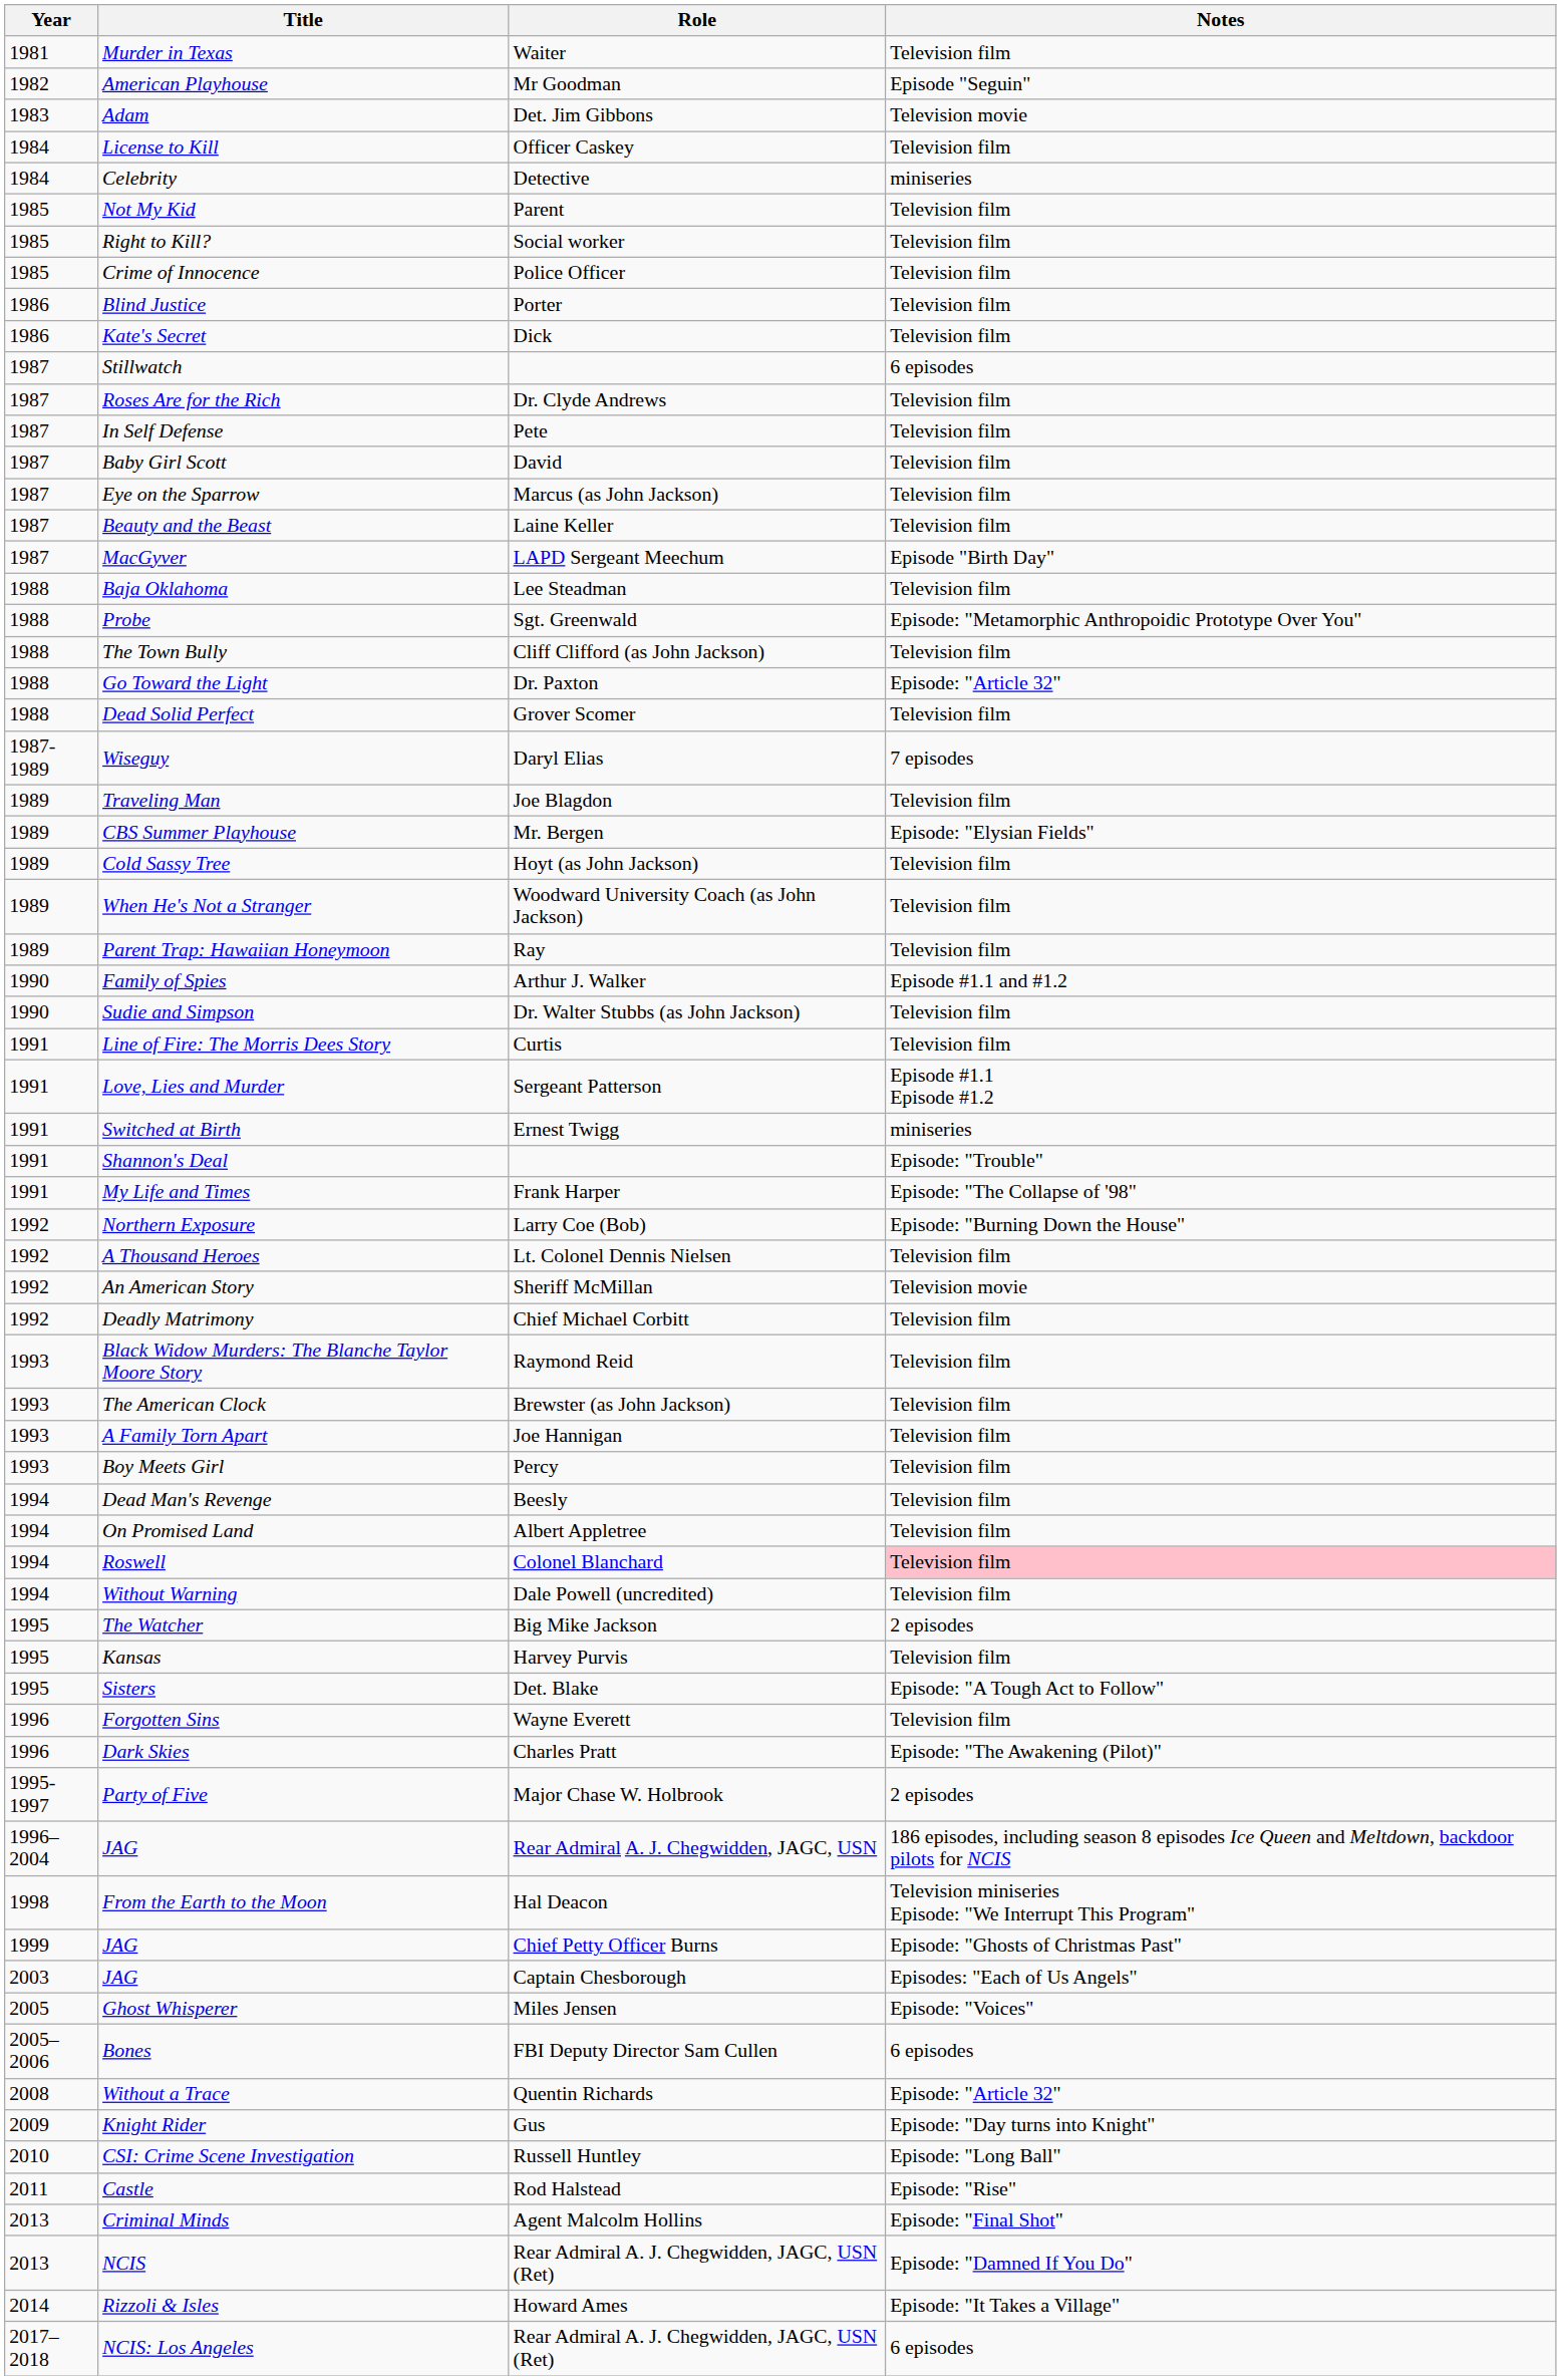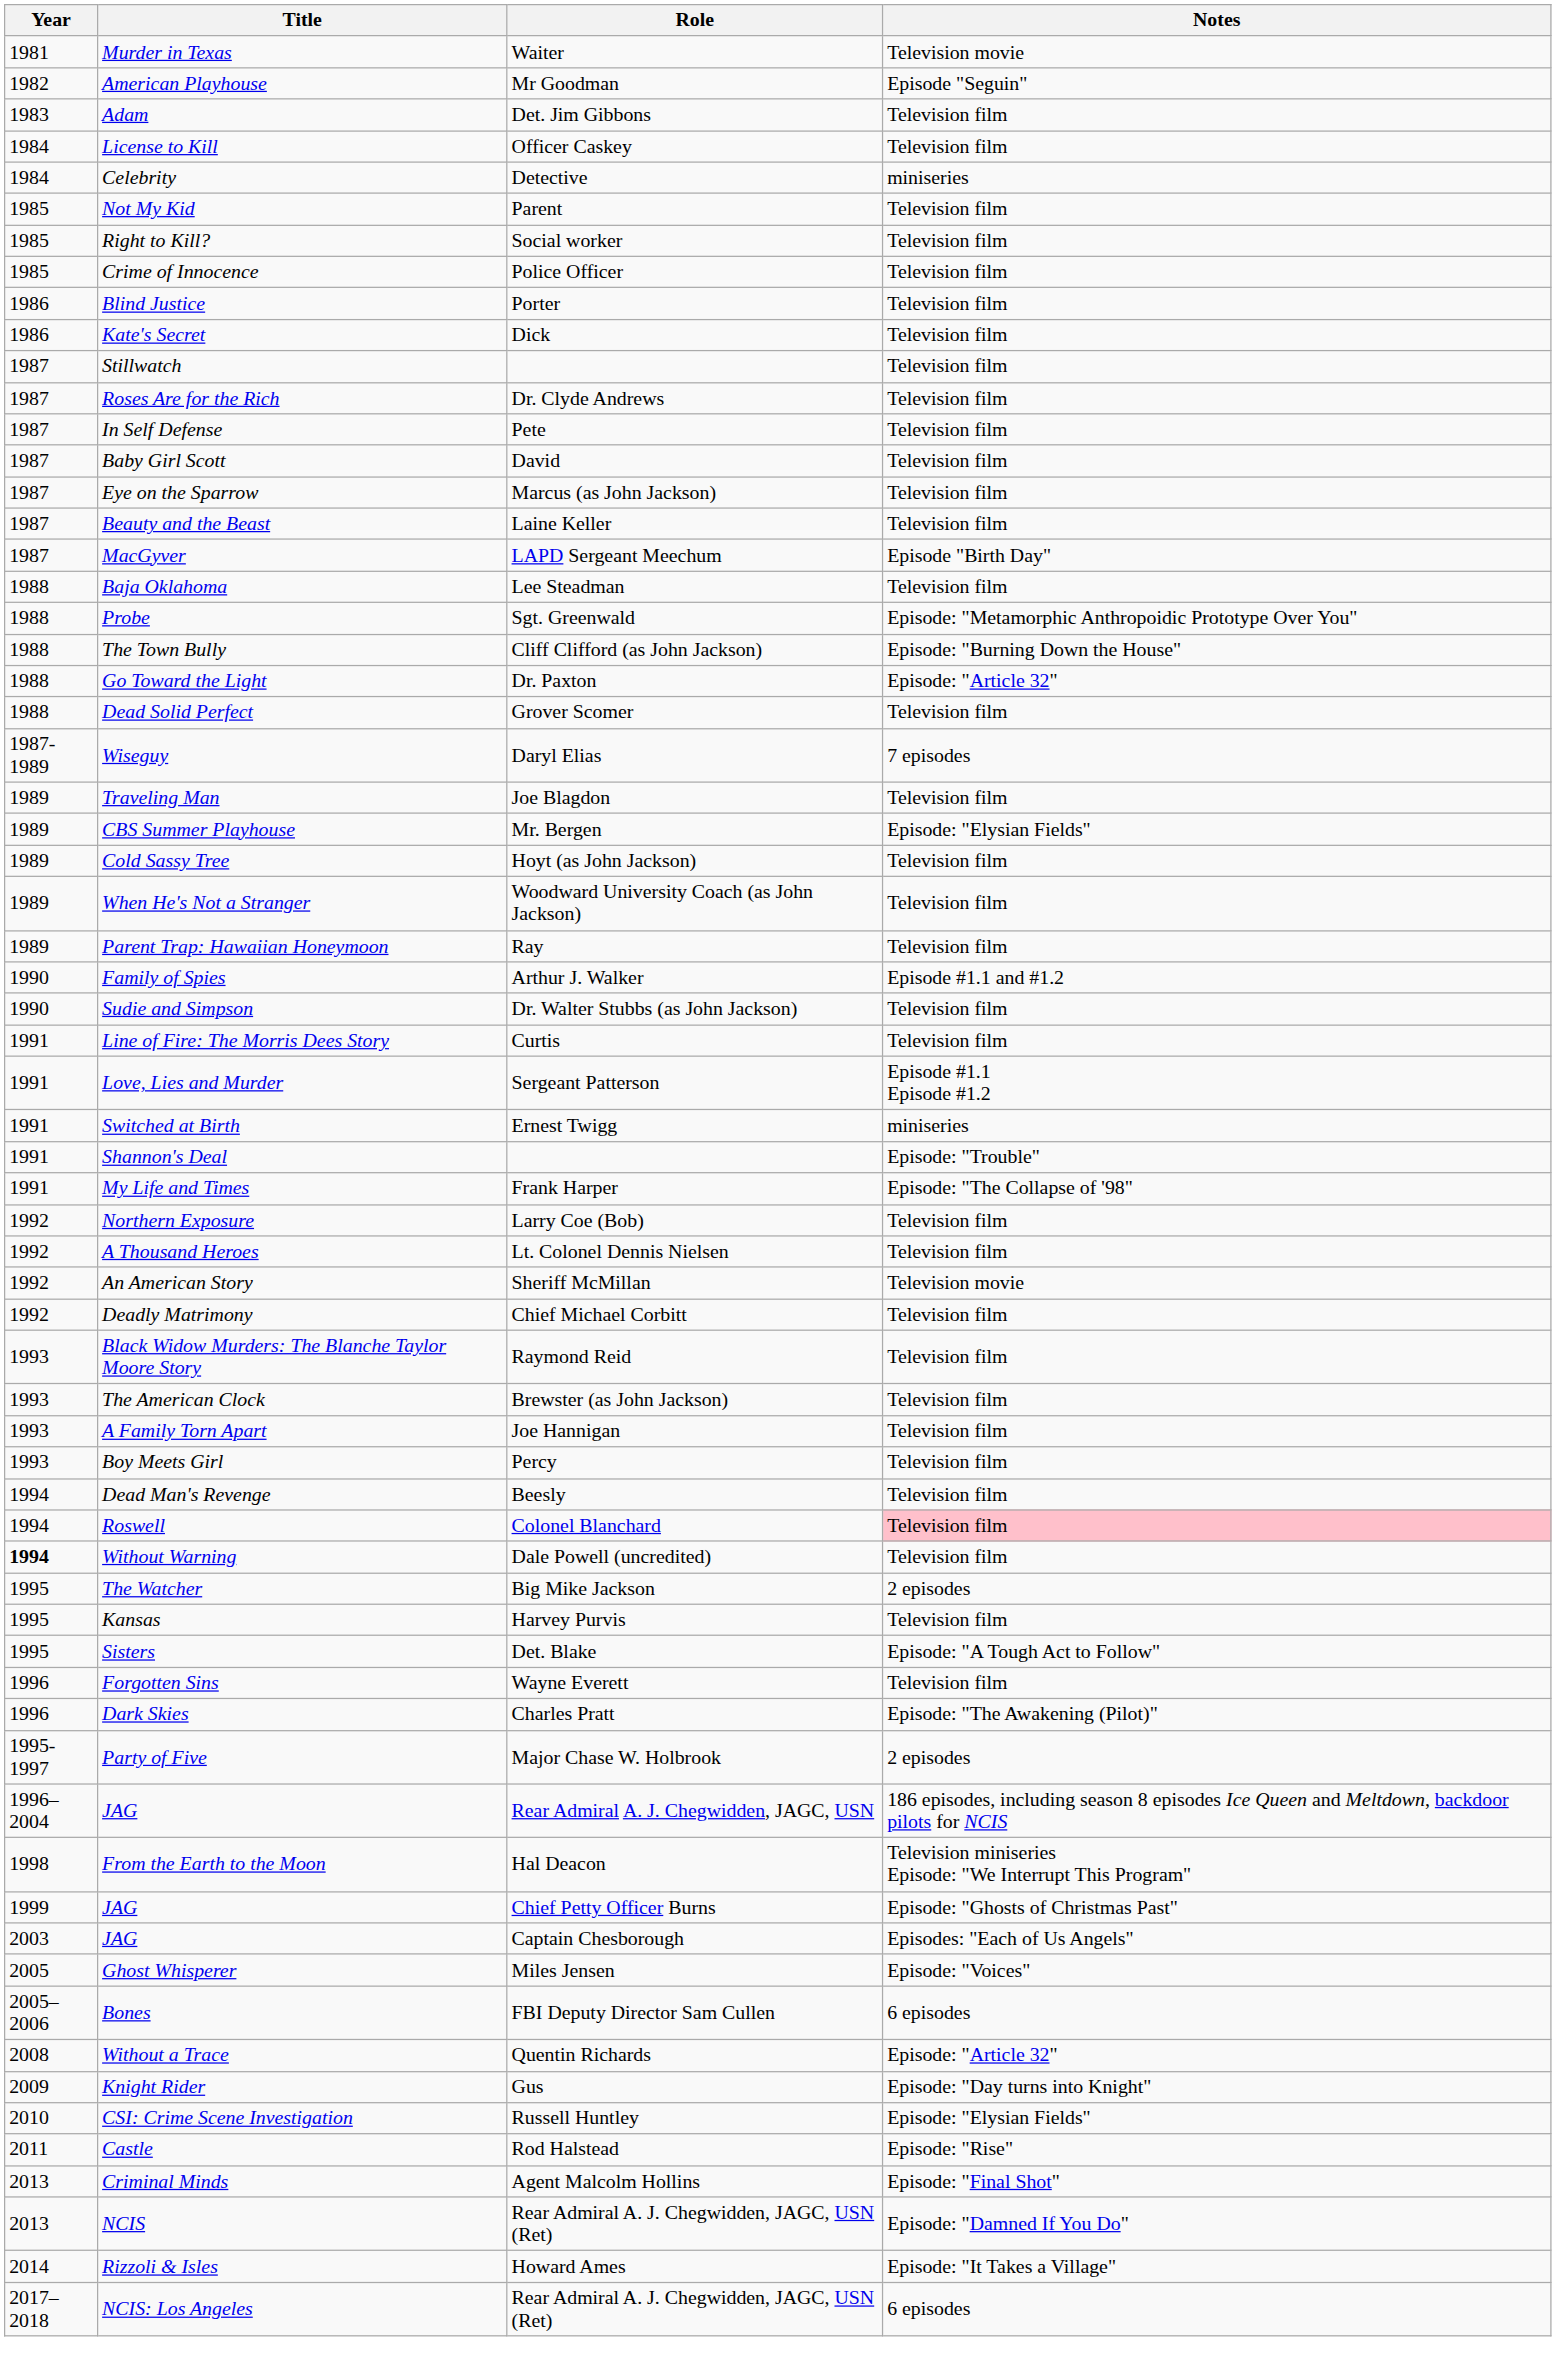 <table class="wikitable sortable">
 <tr>
 <th>Year</th>
 <th>Title</th>
 <th>Role</th>
 <th>Notes</th>
 </tr>
 <tr>
 <td>1981</td>
 <td><em><a href='#'>Murder in Texas</a></em></td>
 <td>Waiter</td>
-<td>Television film</td>
+<td>Television movie</td>
 </tr>
 <tr>
 <td>1982</td>
 <td><em><a href='#'>American Playhouse</a></em></td>
 <td>Mr Goodman</td>
 <td>Episode "Seguin"</td>
 </tr>
 <tr>
 <td>1983</td>
 <td><em><a href='#'>Adam</a></em></td>
 <td>Det. Jim Gibbons</td>
-<td>Television movie</td>
+<td>Television film</td>
 </tr>
 <tr>
 <td>1984</td>
 <td><em><a href='#'>License to Kill</a></em></td>
 <td>Officer Caskey</td>
 <td>Television film</td>
 </tr>
 <tr>
 <td>1984</td>
 <td><em>Celebrity</em></td>
 <td>Detective</td>
 <td>miniseries</td>
 </tr>
 <tr>
 <td>1985</td>
 <td><em><a href='#'>Not My Kid</a></em></td>
 <td>Parent</td>
 <td>Television film</td>
 </tr>
 <tr>
 <td>1985</td>
 <td><em>Right to Kill?</em></td>
 <td>Social worker</td>
 <td>Television film</td>
 </tr>
 <tr>
 <td>1985</td>
 <td><em>Crime of Innocence</em></td>
 <td>Police Officer</td>
 <td>Television film</td>
 </tr>
 <tr>
 <td>1986</td>
 <td><em><a href='#'>Blind Justice</a></em></td>
 <td>Porter</td>
 <td>Television film</td>
 </tr>
 <tr>
 <td>1986</td>
 <td><em><a href='#'>Kate's Secret</a></em></td>
 <td>Dick</td>
 <td>Television film</td>
 </tr>
 <tr>
 <td>1987</td>
 <td><em>Stillwatch</em></td>
 <td></td>
-<td>6 episodes</td>
+<td>Television film</td>
 </tr>
 <tr>
 <td>1987</td>
 <td><em><a href='#'>Roses Are for the Rich</a></em></td>
 <td>Dr. Clyde Andrews</td>
 <td>Television film</td>
 </tr>
 <tr>
 <td>1987</td>
 <td><em>In Self Defense</em></td>
 <td>Pete</td>
 <td>Television film</td>
 </tr>
 <tr>
 <td>1987</td>
 <td><em>Baby Girl Scott</em></td>
 <td>David</td>
 <td>Television film</td>
 </tr>
 <tr>
 <td>1987</td>
 <td><em>Eye on the Sparrow</em></td>
 <td>Marcus (as John Jackson)</td>
 <td>Television film</td>
 </tr>
 <tr>
 <td>1987</td>
 <td><em><a href='#'>Beauty and the Beast</a></em></td>
 <td>Laine Keller</td>
 <td>Television film</td>
 </tr>
 <tr>
 <td>1987</td>
 <td><em><a href='#'>MacGyver</a></em></td>
 <td><a href='#'>LAPD</a> Sergeant Meechum</td>
 <td>Episode "Birth Day"</td>
 </tr>
 <tr>
 <td>1988</td>
 <td><em><a href='#'>Baja Oklahoma</a></em></td>
 <td>Lee Steadman</td>
 <td>Television film</td>
 </tr>
 <tr>
 <td>1988</td>
 <td><em><a href='#'>Probe</a></em></td>
 <td>Sgt. Greenwald</td>
 <td>Episode: "Metamorphic Anthropoidic Prototype Over You"</td>
 </tr>
 <tr>
 <td>1988</td>
 <td><em>The Town Bully</em></td>
 <td>Cliff Clifford (as John Jackson)</td>
-<td>Television film</td>
+<td>Episode: "Burning Down the House"</td>
 </tr>
 <tr>
 <td>1988</td>
 <td><em><a href='#'>Go Toward the Light</a></em></td>
 <td>Dr. Paxton</td>
 <td>Episode: "<a href='#'>Article 32</a>"</td>
 </tr>
 <tr>
 <td>1988</td>
 <td><em><a href='#'>Dead Solid Perfect</a></em></td>
 <td>Grover Scomer</td>
 <td>Television film</td>
 </tr>
 <tr>
 <td>1987-1989</td>
 <td><em><a href='#'>Wiseguy</a></em></td>
 <td>Daryl Elias</td>
 <td>7 episodes</td>
 </tr>
 <tr>
 <td>1989</td>
 <td><em><a href='#'>Traveling Man</a></em></td>
 <td>Joe Blagdon</td>
 <td>Television film</td>
 </tr>
 <tr>
 <td>1989</td>
 <td><em><a href='#'>CBS Summer Playhouse</a></em></td>
 <td>Mr. Bergen</td>
 <td>Episode: "Elysian Fields"</td>
 </tr>
 <tr>
 <td>1989</td>
 <td><em><a href='#'>Cold Sassy Tree</a></em></td>
 <td>Hoyt (as John Jackson)</td>
 <td>Television film</td>
 </tr>
 <tr>
 <td>1989</td>
 <td><em><a href='#'>When He's Not a Stranger</a></em></td>
 <td>Woodward University Coach (as John Jackson)</td>
 <td>Television film</td>
 </tr>
 <tr>
 <td>1989</td>
 <td><em><a href='#'>Parent Trap: Hawaiian Honeymoon</a></em></td>
 <td>Ray</td>
 <td>Television film</td>
 </tr>
 <tr>
 <td>1990</td>
 <td><em><a href='#'>Family of Spies</a></em></td>
 <td>Arthur J. Walker</td>
 <td>Episode #1.1 and #1.2</td>
 </tr>
 <tr>
 <td>1990</td>
 <td><em><a href='#'>Sudie and Simpson</a></em></td>
 <td>Dr. Walter Stubbs (as John Jackson)</td>
 <td>Television film</td>
 </tr>
 <tr>
 <td>1991</td>
 <td><em><a href='#'>Line of Fire: The Morris Dees Story</a></em></td>
 <td>Curtis</td>
 <td>Television film</td>
 </tr>
 <tr>
 <td>1991</td>
 <td><em><a href='#'>Love, Lies and Murder</a></em></td>
 <td>Sergeant Patterson</td>
 <td>Episode #1.1<br>Episode #1.2</td>
 </tr>
 <tr>
 <td>1991</td>
 <td><em><a href='#'>Switched at Birth</a></em></td>
 <td>Ernest Twigg</td>
 <td>miniseries</td>
 </tr>
 <tr>
 <td>1991</td>
 <td><em><a href='#'>Shannon's Deal</a></em></td>
 <td></td>
 <td>Episode: "Trouble"</td>
 </tr>
 <tr>
 <td>1991</td>
 <td><em><a href='#'>My Life and Times</a></em></td>
 <td>Frank Harper</td>
 <td>Episode: "The Collapse of '98"</td>
 </tr>
 <tr>
 <td>1992</td>
 <td><em><a href='#'>Northern Exposure</a></em></td>
 <td>Larry Coe (Bob)</td>
-<td>Episode: "Burning Down the House"</td>
+<td>Television film</td>
 </tr>
 <tr>
 <td>1992</td>
 <td><em><a href='#'>A Thousand Heroes</a></em></td>
 <td>Lt. Colonel Dennis Nielsen</td>
 <td>Television film</td>
 </tr>
 <tr>
 <td>1992</td>
 <td><em>An American Story</em></td>
 <td>Sheriff McMillan</td>
 <td>Television movie</td>
 </tr>
 <tr>
 <td>1992</td>
 <td><em>Deadly Matrimony</em></td>
 <td>Chief Michael Corbitt</td>
 <td>Television film</td>
 </tr>
 <tr>
 <td>1993</td>
 <td><em><a href='#'>Black Widow Murders: The Blanche Taylor Moore Story</a></em></td>
 <td>Raymond Reid</td>
 <td>Television film</td>
 </tr>
 <tr>
 <td>1993</td>
 <td><em>The American Clock</em></td>
 <td>Brewster (as John Jackson)</td>
 <td>Television film</td>
 </tr>
 <tr>
 <td>1993</td>
 <td><em><a href='#'>A Family Torn Apart</a></em></td>
 <td>Joe Hannigan</td>
 <td>Television film</td>
 </tr>
 <tr>
 <td>1993</td>
 <td><em>Boy Meets Girl</em></td>
 <td>Percy</td>
 <td>Television film</td>
 </tr>
 <tr>
 <td>1994</td>
 <td><em>Dead Man's Revenge</em></td>
 <td>Beesly</td>
 <td>Television film</td>
 </tr>
 <tr>
 <td>1994</td>
-<td><em>On Promised Land</em></td>
-<td>Albert Appletree</td>
-<td>Television film</td>
-</tr>
-<tr>
-<td>1994</td>
 <td><em><a href='#'>Roswell</a></em></td>
 <td><a href='#'>Colonel Blanchard</a></td>
 <td style="background: pink;">Television film</td>
 </tr>
 <tr>
-<td>1994</td>
+<td><strong>1994</strong></td>
 <td><em><a href='#'>Without Warning</a></em></td>
 <td>Dale Powell (uncredited)</td>
 <td>Television film</td>
 </tr>
 <tr>
 <td>1995</td>
 <td><em><a href='#'>The Watcher</a></em></td>
 <td>Big Mike Jackson</td>
 <td>2 episodes</td>
 </tr>
 <tr>
 <td>1995</td>
 <td><em>Kansas</em></td>
 <td>Harvey Purvis</td>
 <td>Television film</td>
 </tr>
 <tr>
 <td>1995</td>
 <td><em><a href='#'>Sisters</a></em></td>
 <td>Det. Blake</td>
 <td>Episode: "A Tough Act to Follow"</td>
 </tr>
 <tr>
 <td>1996</td>
 <td><em><a href='#'>Forgotten Sins</a></em></td>
 <td>Wayne Everett</td>
 <td>Television film</td>
 </tr>
 <tr>
 <td>1996</td>
 <td><em><a href='#'>Dark Skies</a></em></td>
 <td>Charles Pratt</td>
 <td>Episode: "The Awakening (Pilot)"</td>
 </tr>
 <tr>
 <td>1995-1997</td>
 <td><em><a href='#'>Party of Five</a></em></td>
 <td>Major Chase W. Holbrook</td>
 <td>2 episodes</td>
 </tr>
 <tr>
 <td>1996–2004</td>
 <td><em><a href='#'>JAG</a></em></td>
 <td><a href='#'>Rear Admiral</a> <a href='#'>A. J. Chegwidden</a>, JAGC, <a href='#'>USN</a></td>
 <td>186 episodes, including season 8 episodes <em>Ice Queen</em> and <em>Meltdown</em>, <a href='#'>backdoor pilots</a> for <em><a href='#'>NCIS</a></em></td>
 </tr>
 <tr>
 <td>1998</td>
 <td><em><a href='#'>From the Earth to the Moon</a></em></td>
 <td>Hal Deacon</td>
 <td>Television miniseries<br>Episode: "We Interrupt This Program"</td>
 </tr>
 <tr>
 <td>1999</td>
 <td><em><a href='#'>JAG</a></em></td>
 <td><a href='#'>Chief Petty Officer</a> Burns</td>
 <td>Episode: "Ghosts of Christmas Past"</td>
 </tr>
 <tr>
 <td>2003</td>
 <td><em><a href='#'>JAG</a></em></td>
 <td>Captain Chesborough</td>
 <td>Episodes: "Each of Us Angels"</td>
 </tr>
 <tr>
 <td>2005</td>
 <td><em><a href='#'>Ghost Whisperer</a></em></td>
 <td>Miles Jensen</td>
 <td>Episode: "Voices"</td>
 </tr>
 <tr>
 <td>2005–2006</td>
 <td><em><a href='#'>Bones</a></em></td>
 <td>FBI Deputy Director Sam Cullen</td>
 <td>6 episodes</td>
 </tr>
 <tr>
 <td>2008</td>
 <td><em><a href='#'>Without a Trace</a></em></td>
 <td>Quentin Richards</td>
 <td>Episode: "<a href='#'>Article 32</a>"</td>
 </tr>
 <tr>
 <td>2009</td>
 <td><em><a href='#'>Knight Rider</a></em></td>
 <td>Gus</td>
 <td>Episode: "Day turns into Knight"</td>
 </tr>
 <tr>
 <td>2010</td>
 <td><em><a href='#'>CSI: Crime Scene Investigation</a></em></td>
 <td>Russell Huntley</td>
-<td>Episode: "Long Ball"</td>
+<td>Episode: "Elysian Fields"</td>
 </tr>
 <tr>
 <td>2011</td>
 <td><em><a href='#'>Castle</a></em></td>
 <td>Rod Halstead</td>
 <td>Episode: "Rise"</td>
 </tr>
 <tr>
 <td>2013</td>
 <td><em><a href='#'>Criminal Minds</a></em></td>
 <td>Agent Malcolm Hollins</td>
 <td>Episode: "<a href='#'>Final Shot</a>"</td>
 </tr>
 <tr>
 <td>2013</td>
 <td><em><a href='#'>NCIS</a></em></td>
 <td>Rear Admiral A. J. Chegwidden, JAGC, <a href='#'>USN</a> (Ret)</td>
 <td>Episode: "<a href='#'>Damned If You Do</a>"</td>
 </tr>
 <tr>
 <td>2014</td>
 <td><em><a href='#'>Rizzoli & Isles</a></em></td>
 <td>Howard Ames</td>
 <td>Episode: "It Takes a Village"</td>
 </tr>
 <tr>
 <td>2017–2018</td>
 <td><em><a href='#'>NCIS: Los Angeles</a></em></td>
 <td>Rear Admiral A. J. Chegwidden, JAGC, <a href='#'>USN</a> (Ret)</td>
 <td>6 episodes</td>
 </tr>
 </table>
